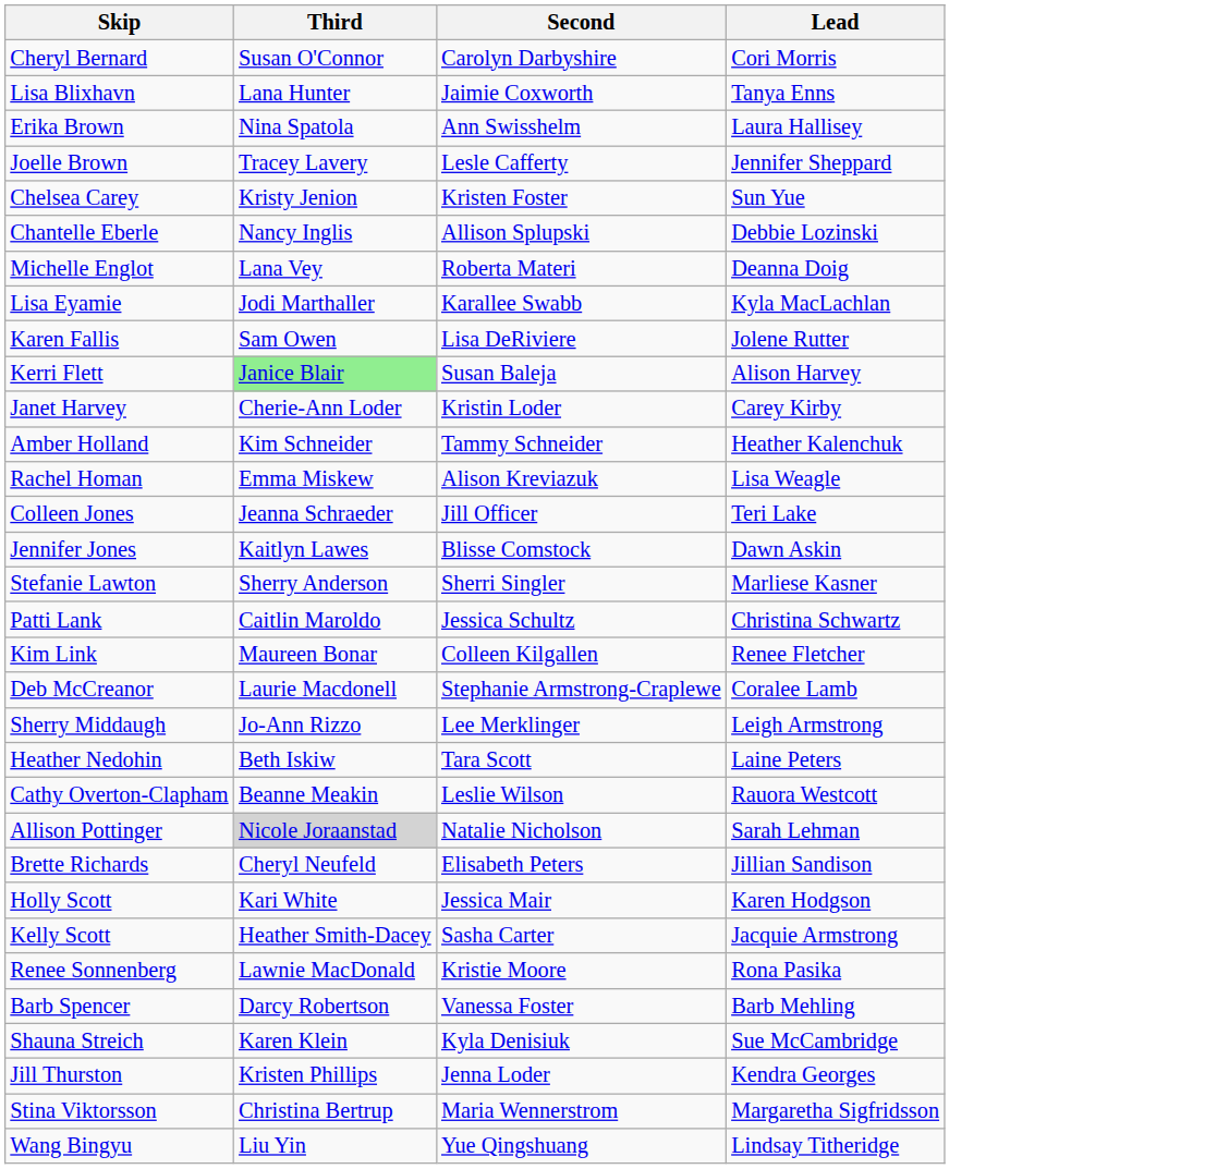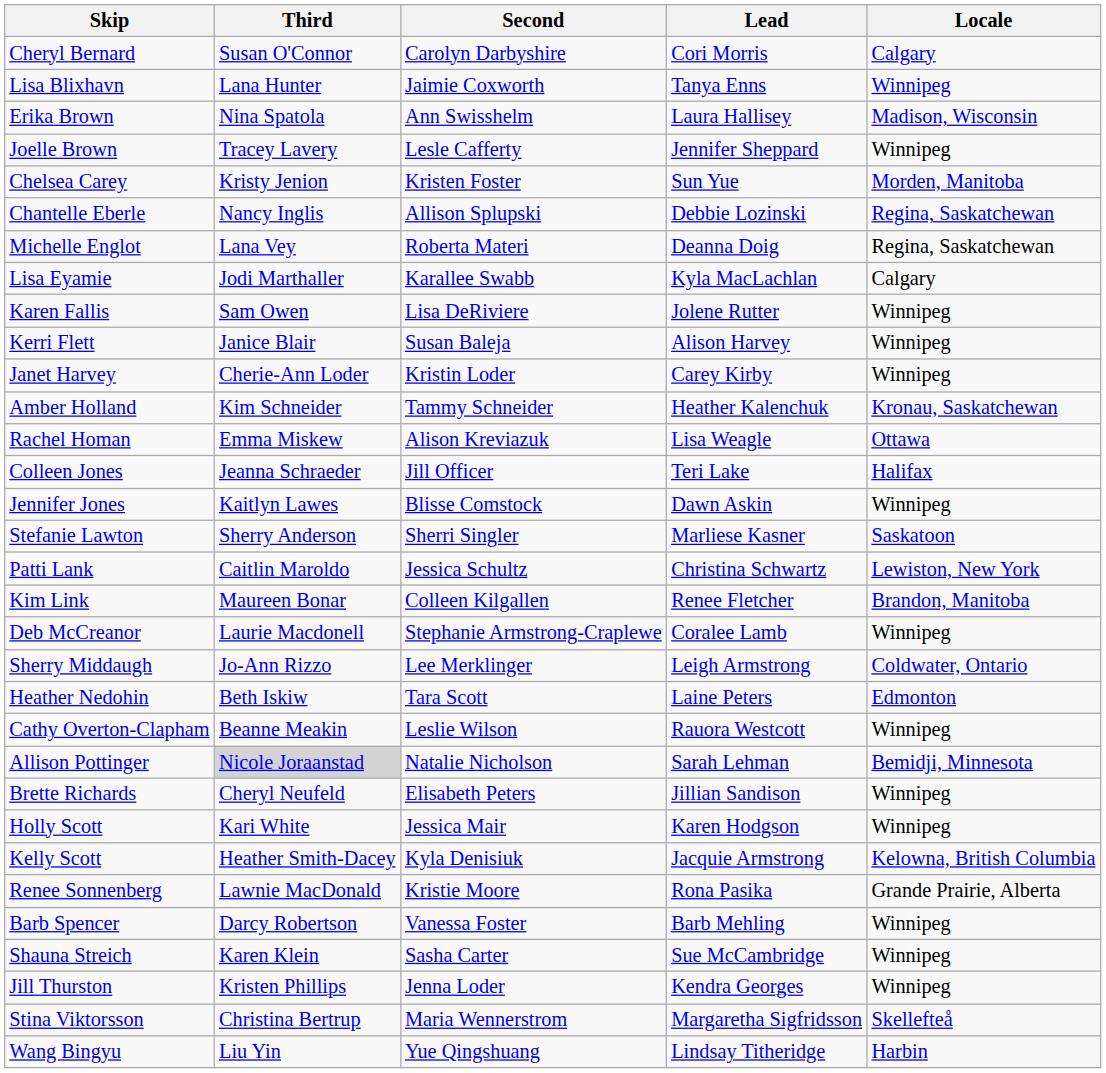 <table class="wikitable">
 <tr>
 <th>Skip</th>
 <th>Third</th>
 <th>Second</th>
 <th>Lead</th>
+<th>Locale</th>
 </tr>
 <tr>
 <td><a href='#'>Cheryl Bernard</a></td>
 <td><a href='#'>Susan O'Connor</a></td>
 <td><a href='#'>Carolyn Darbyshire</a></td>
 <td><a href='#'>Cori Morris</a></td>
+<td> <a href='#'>Calgary</a></td>
 </tr>
 <tr>
 <td><a href='#'>Lisa Blixhavn</a></td>
 <td><a href='#'>Lana Hunter</a></td>
 <td><a href='#'>Jaimie Coxworth</a></td>
 <td><a href='#'>Tanya Enns</a></td>
+<td> <a href='#'>Winnipeg</a></td>
 </tr>
 <tr>
 <td><a href='#'>Erika Brown</a></td>
 <td><a href='#'>Nina Spatola</a></td>
 <td><a href='#'>Ann Swisshelm</a></td>
 <td><a href='#'>Laura Hallisey</a></td>
+<td> <a href='#'>Madison, Wisconsin</a></td>
 </tr>
 <tr>
 <td><a href='#'>Joelle Brown</a></td>
 <td><a href='#'>Tracey Lavery</a></td>
 <td><a href='#'>Lesle Cafferty</a></td>
 <td><a href='#'>Jennifer Sheppard</a></td>
+<td> Winnipeg</td>
 </tr>
 <tr>
 <td><a href='#'>Chelsea Carey</a></td>
 <td><a href='#'>Kristy Jenion</a></td>
 <td><a href='#'>Kristen Foster</a></td>
 <td><a href='#'>Sun Yue</a></td>
+<td> <a href='#'>Morden, Manitoba</a></td>
 </tr>
 <tr>
 <td><a href='#'>Chantelle Eberle</a></td>
 <td><a href='#'>Nancy Inglis</a></td>
 <td><a href='#'>Allison Splupski</a></td>
 <td><a href='#'>Debbie Lozinski</a></td>
+<td> <a href='#'>Regina, Saskatchewan</a></td>
 </tr>
 <tr>
 <td><a href='#'>Michelle Englot</a></td>
 <td><a href='#'>Lana Vey</a></td>
 <td><a href='#'>Roberta Materi</a></td>
 <td><a href='#'>Deanna Doig</a></td>
+<td> Regina, Saskatchewan</td>
 </tr>
 <tr>
 <td><a href='#'>Lisa Eyamie</a></td>
 <td><a href='#'>Jodi Marthaller</a></td>
 <td><a href='#'>Karallee Swabb</a></td>
 <td><a href='#'>Kyla MacLachlan</a></td>
+<td> Calgary</td>
 </tr>
 <tr>
 <td><a href='#'>Karen Fallis</a></td>
 <td><a href='#'>Sam Owen</a></td>
 <td><a href='#'>Lisa DeRiviere</a></td>
 <td><a href='#'>Jolene Rutter</a></td>
+<td> Winnipeg</td>
 </tr>
 <tr>
 <td><a href='#'>Kerri Flett</a></td>
-<td style="background: lightgreen;"><a href='#'>Janice Blair</a></td>
+<td><a href='#'>Janice Blair</a></td>
 <td><a href='#'>Susan Baleja</a></td>
 <td><a href='#'>Alison Harvey</a></td>
+<td> Winnipeg</td>
 </tr>
 <tr>
 <td><a href='#'>Janet Harvey</a></td>
 <td><a href='#'>Cherie-Ann Loder</a></td>
 <td><a href='#'>Kristin Loder</a></td>
 <td><a href='#'>Carey Kirby</a></td>
+<td> Winnipeg</td>
 </tr>
 <tr>
 <td><a href='#'>Amber Holland</a></td>
 <td><a href='#'>Kim Schneider</a></td>
 <td><a href='#'>Tammy Schneider</a></td>
 <td><a href='#'>Heather Kalenchuk</a></td>
+<td> <a href='#'>Kronau, Saskatchewan</a></td>
 </tr>
 <tr>
 <td><a href='#'>Rachel Homan</a></td>
 <td><a href='#'>Emma Miskew</a></td>
 <td><a href='#'>Alison Kreviazuk</a></td>
 <td><a href='#'>Lisa Weagle</a></td>
+<td> <a href='#'>Ottawa</a></td>
 </tr>
 <tr>
 <td><a href='#'>Colleen Jones</a></td>
 <td><a href='#'>Jeanna Schraeder</a></td>
 <td><a href='#'>Jill Officer</a></td>
 <td><a href='#'>Teri Lake</a></td>
+<td> <a href='#'>Halifax</a></td>
 </tr>
 <tr>
 <td><a href='#'>Jennifer Jones</a></td>
 <td><a href='#'>Kaitlyn Lawes</a></td>
 <td><a href='#'>Blisse Comstock</a></td>
 <td><a href='#'>Dawn Askin</a></td>
+<td> Winnipeg</td>
 </tr>
 <tr>
 <td><a href='#'>Stefanie Lawton</a></td>
 <td><a href='#'>Sherry Anderson</a></td>
 <td><a href='#'>Sherri Singler</a></td>
 <td><a href='#'>Marliese Kasner</a></td>
+<td> <a href='#'>Saskatoon</a></td>
 </tr>
 <tr>
 <td><a href='#'>Patti Lank</a></td>
 <td><a href='#'>Caitlin Maroldo</a></td>
 <td><a href='#'>Jessica Schultz</a></td>
 <td><a href='#'>Christina Schwartz</a></td>
+<td> <a href='#'>Lewiston, New York</a></td>
 </tr>
 <tr>
 <td><a href='#'>Kim Link</a></td>
 <td><a href='#'>Maureen Bonar</a></td>
 <td><a href='#'>Colleen Kilgallen</a></td>
 <td><a href='#'>Renee Fletcher</a></td>
+<td> <a href='#'>Brandon, Manitoba</a></td>
 </tr>
 <tr>
 <td><a href='#'>Deb McCreanor</a></td>
 <td><a href='#'>Laurie Macdonell</a></td>
 <td><a href='#'>Stephanie Armstrong-Craplewe</a></td>
 <td><a href='#'>Coralee Lamb</a></td>
+<td> Winnipeg</td>
 </tr>
 <tr>
 <td><a href='#'>Sherry Middaugh</a></td>
 <td><a href='#'>Jo-Ann Rizzo</a></td>
 <td><a href='#'>Lee Merklinger</a></td>
 <td><a href='#'>Leigh Armstrong</a></td>
+<td> <a href='#'>Coldwater, Ontario</a></td>
 </tr>
 <tr>
 <td><a href='#'>Heather Nedohin</a></td>
 <td><a href='#'>Beth Iskiw</a></td>
 <td><a href='#'>Tara Scott</a></td>
 <td><a href='#'>Laine Peters</a></td>
+<td> <a href='#'>Edmonton</a></td>
 </tr>
 <tr>
 <td><a href='#'>Cathy Overton-Clapham</a></td>
 <td><a href='#'>Beanne Meakin</a></td>
 <td><a href='#'>Leslie Wilson</a></td>
 <td><a href='#'>Rauora Westcott</a></td>
+<td> Winnipeg</td>
 </tr>
 <tr>
 <td><a href='#'>Allison Pottinger</a></td>
 <td style="background: lightgrey;"><a href='#'>Nicole Joraanstad</a></td>
 <td><a href='#'>Natalie Nicholson</a></td>
 <td><a href='#'>Sarah Lehman</a></td>
+<td> <a href='#'>Bemidji, Minnesota</a></td>
 </tr>
 <tr>
 <td><a href='#'>Brette Richards</a></td>
 <td><a href='#'>Cheryl Neufeld</a></td>
 <td><a href='#'>Elisabeth Peters</a></td>
 <td><a href='#'>Jillian Sandison</a></td>
+<td> Winnipeg</td>
 </tr>
 <tr>
 <td><a href='#'>Holly Scott</a></td>
 <td><a href='#'>Kari White</a></td>
 <td><a href='#'>Jessica Mair</a></td>
 <td><a href='#'>Karen Hodgson</a></td>
+<td> Winnipeg</td>
 </tr>
 <tr>
 <td><a href='#'>Kelly Scott</a></td>
 <td><a href='#'>Heather Smith-Dacey</a></td>
-<td><a href='#'>Sasha Carter</a></td>
+<td><a href='#'>Kyla Denisiuk</a></td>
 <td><a href='#'>Jacquie Armstrong</a></td>
+<td> <a href='#'>Kelowna, British Columbia</a></td>
 </tr>
 <tr>
 <td><a href='#'>Renee Sonnenberg</a></td>
 <td><a href='#'>Lawnie MacDonald</a></td>
 <td><a href='#'>Kristie Moore</a></td>
 <td><a href='#'>Rona Pasika</a></td>
+<td> Grande Prairie, Alberta</td>
 </tr>
 <tr>
 <td><a href='#'>Barb Spencer</a></td>
 <td><a href='#'>Darcy Robertson</a></td>
 <td><a href='#'>Vanessa Foster</a></td>
 <td><a href='#'>Barb Mehling</a></td>
+<td> Winnipeg</td>
 </tr>
 <tr>
 <td><a href='#'>Shauna Streich</a></td>
 <td><a href='#'>Karen Klein</a></td>
-<td><a href='#'>Kyla Denisiuk</a></td>
+<td><a href='#'>Sasha Carter</a></td>
 <td><a href='#'>Sue McCambridge</a></td>
+<td> Winnipeg</td>
 </tr>
 <tr>
 <td><a href='#'>Jill Thurston</a></td>
 <td><a href='#'>Kristen Phillips</a></td>
 <td><a href='#'>Jenna Loder</a></td>
 <td><a href='#'>Kendra Georges</a></td>
+<td> Winnipeg</td>
 </tr>
 <tr>
 <td><a href='#'>Stina Viktorsson</a></td>
 <td><a href='#'>Christina Bertrup</a></td>
 <td><a href='#'>Maria Wennerstrom</a></td>
 <td><a href='#'>Margaretha Sigfridsson</a></td>
+<td> <a href='#'>Skellefteå</a></td>
 </tr>
 <tr>
 <td><a href='#'>Wang Bingyu</a></td>
 <td><a href='#'>Liu Yin</a></td>
 <td><a href='#'>Yue Qingshuang</a></td>
 <td><a href='#'>Lindsay Titheridge</a></td>
+<td> <a href='#'>Harbin</a></td>
 </tr>
 </table>
